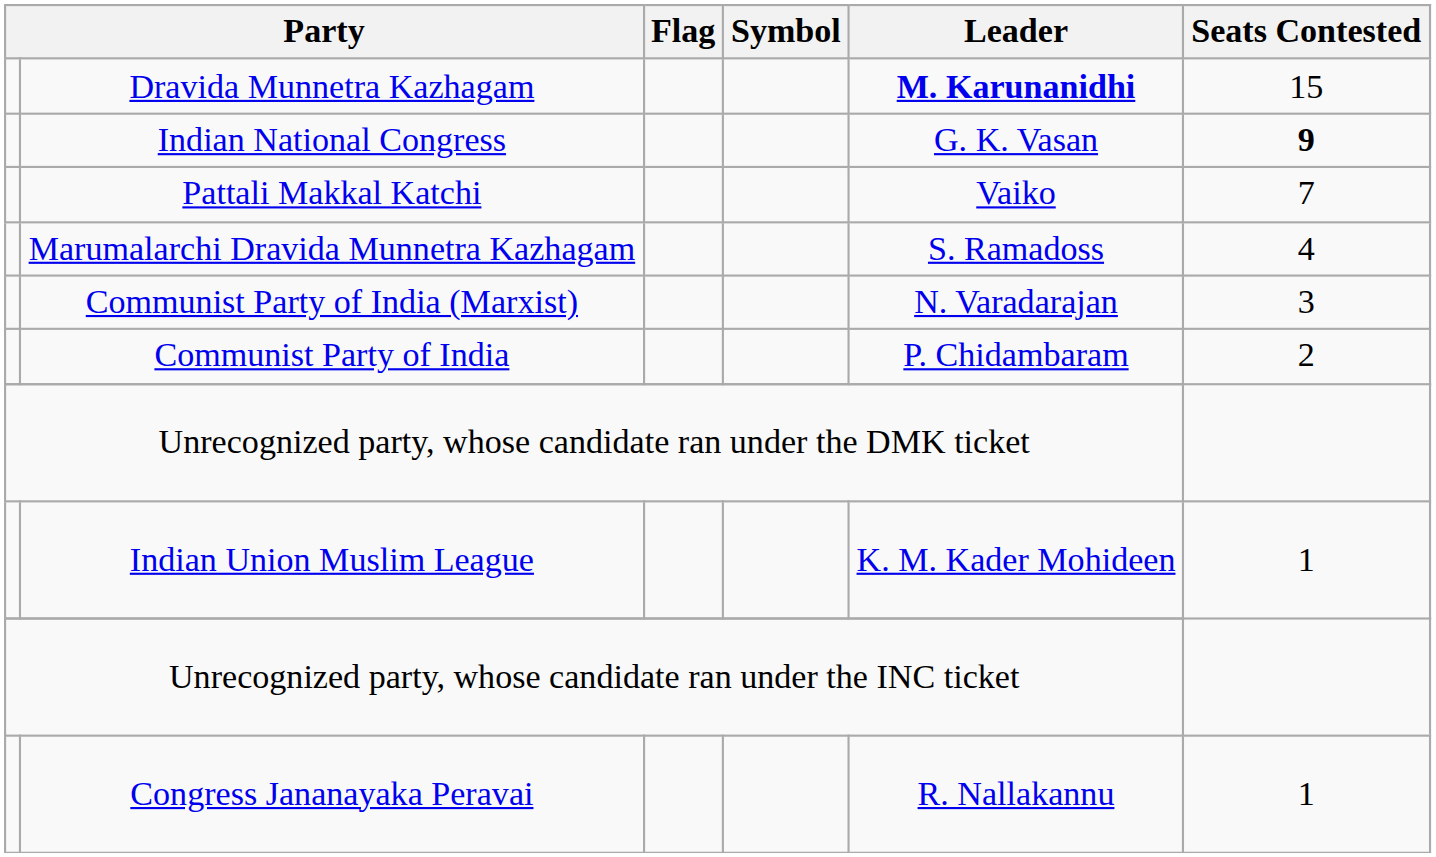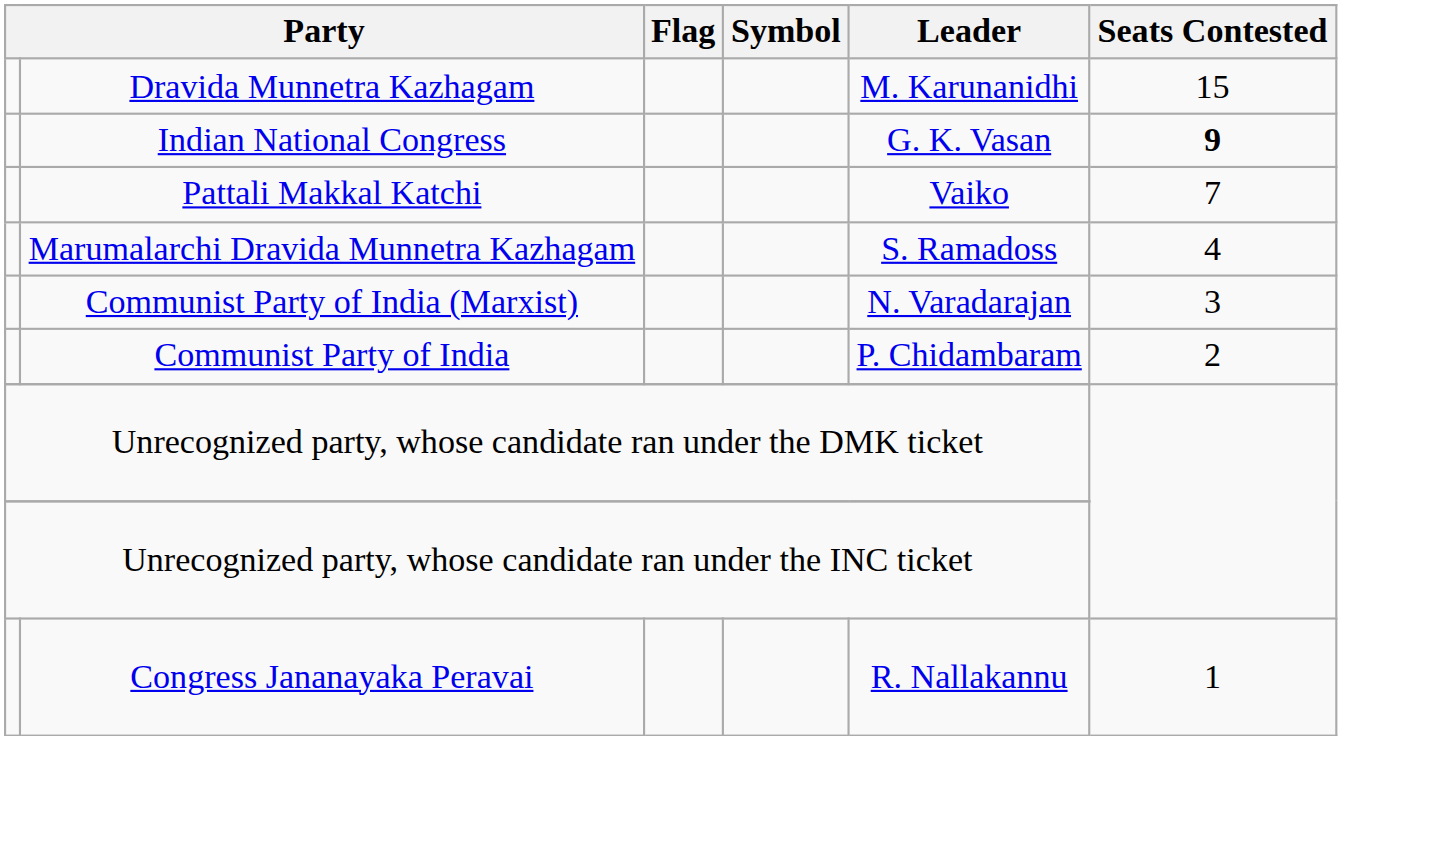 <table class="wikitable sortable" style="text-align:center">
 <tr>
 <th colspan=2>Party</th>
 <th>Flag</th>
 <th>Symbol</th>
 <th>Leader</th>
 <th>Seats Contested</th>
 </tr>
 <tr>
 <td></td>
 <td><a href='#'>Dravida Munnetra Kazhagam</a></td>
 <td></td>
 <td></td>
-<td><strong><a href='#'>M. Karunanidhi</a></strong></td>
+<td><a href='#'>M. Karunanidhi</a></td>
 <td>15</td>
 </tr>
 <tr>
 <td></td>
 <td><a href='#'>Indian National Congress</a></td>
 <td></td>
 <td></td>
 <td><a href='#'>G. K. Vasan</a></td>
 <td><strong>9</strong></td>
 </tr>
 <tr>
 <td></td>
 <td><a href='#'>Pattali Makkal Katchi</a></td>
 <td></td>
 <td></td>
 <td><a href='#'>Vaiko</a></td>
 <td>7</td>
 </tr>
 <tr>
 <td></td>
 <td><a href='#'>Marumalarchi Dravida Munnetra Kazhagam</a></td>
 <td></td>
 <td></td>
 <td><a href='#'>S. Ramadoss</a></td>
 <td>4</td>
 </tr>
 <tr>
 <td></td>
 <td><a href='#'>Communist Party of India (Marxist)</a></td>
 <td></td>
 <td></td>
 <td><a href='#'>N. Varadarajan</a></td>
 <td>3</td>
 </tr>
 <tr>
 <td></td>
 <td><a href='#'>Communist Party of India</a></td>
 <td></td>
 <td></td>
 <td><a href='#'>P. Chidambaram</a></td>
 <td>2</td>
 </tr>
 <tr>
 </tr>
 <tr style="height: 55px;">
 <td colspan = "5" align = "center">Unrecognized party, whose candidate ran under the DMK ticket</td>
 </tr>
-<tr style="height: 55px;">
-<td></td>
-<td><a href='#'>Indian Union Muslim League</a></td>
-<td></td>
-<td></td>
-<td><a href='#'>K. M. Kader Mohideen</a></td>
-<td>1</td>
-</tr>
 <tr>
 </tr>
 <tr style="height: 55px;">
 <td colspan = "5" align = "center">Unrecognized party, whose candidate ran under the INC ticket</td>
 </tr>
 <tr style="height: 55px;">
 <td></td>
 <td><a href='#'>Congress Jananayaka Peravai</a></td>
 <td></td>
 <td></td>
 <td><a href='#'>R. Nallakannu</a></td>
 <td>1</td>
 </tr>
 </table>
